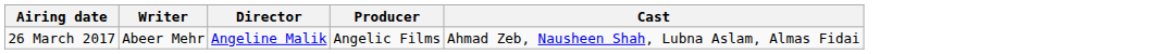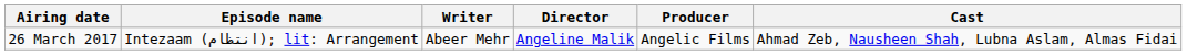 <table class="wikitable plainrowheaders">
 <tr>
 <th>Airing date</th>
+<th>Episode name</th>
 <th>Writer</th>
 <th>Director</th>
 <th>Producer</th>
 <th>Cast</th>
 </tr>
 <tr>
 <td>26 March 2017</td>
+<td>Intezaam (انتظام); <a href='#'>lit</a>: Arrangement</td>
 <td>Abeer Mehr</td>
 <td><a href='#'>Angeline Malik</a></td>
 <td>Angelic Films</td>
 <td>Ahmad Zeb, <a href='#'>Nausheen Shah</a>, Lubna Aslam, Almas Fidai</td>
 </tr>
 </table>
